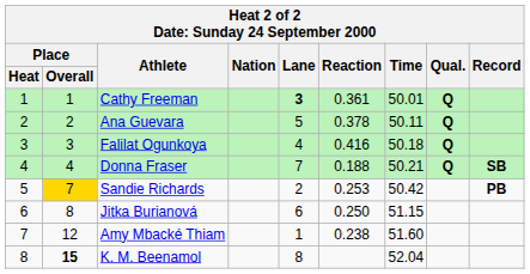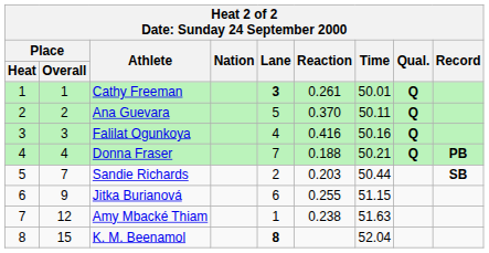 <table class="wikitable sortable">
 <tr>
 <th colspan=9>Heat 2 of 2 <br> Date: Sunday 24 September 2000 <br></th>
 </tr>
 <tr>
 <th colspan=2>Place</th>
 <th rowspan=2>Athlete</th>
 <th rowspan=2>Nation</th>
 <th rowspan=2>Lane</th>
 <th rowspan=2>Reaction</th>
 <th rowspan=2>Time</th>
 <th rowspan=2>Qual.</th>
 <th rowspan=2>Record</th>
 </tr>
 <tr>
 <th>Heat</th>
 <th>Overall</th>
 </tr>
 <tr bgcolor = "bbf3bb">
 <td align="center">1</td>
 <td align="center">1</td>
 <td align="left"><a href='#'>Cathy Freeman</a></td>
 <td align="left"></td>
 <td align="center"><strong>3</strong></td>
-<td align="center">0.361</td>
+<td align="center">0.261</td>
 <td align="center">50.01</td>
 <td align="center"><strong>Q </strong></td>
 <td align="center"></td>
 </tr>
 <tr bgcolor = "bbf3bb">
 <td align="center">2</td>
 <td align="center">2</td>
 <td align="left"><a href='#'>Ana Guevara</a></td>
 <td align="left"></td>
 <td align="center">5</td>
-<td align="center">0.378</td>
+<td align="center">0.370</td>
 <td align="center">50.11</td>
 <td align="center"><strong>Q </strong></td>
 <td align="center"></td>
 </tr>
 <tr bgcolor = "bbf3bb">
 <td align="center">3</td>
 <td align="center">3</td>
 <td align="left"><a href='#'>Falilat Ogunkoya</a></td>
 <td align="left"></td>
 <td align="center">4</td>
 <td align="center">0.416</td>
-<td align="center">50.18</td>
+<td align="center">50.16</td>
 <td align="center"><strong>Q</strong></td>
 <td align="center"></td>
 </tr>
 <tr bgcolor = "bbf3bb">
 <td align="center">4</td>
 <td align="center">4</td>
 <td align="left"><a href='#'>Donna Fraser</a></td>
 <td align="left"></td>
 <td align="center">7</td>
 <td align="center">0.188</td>
 <td align="center">50.21</td>
 <td align="center"><strong>Q</strong></td>
+<td align="center"><strong>PB</strong></td>
+</tr>
+<tr>
+<td align="center">5</td>
+<td align="center">7</td>
+<td align="left"><a href='#'>Sandie Richards</a></td>
+<td align="left"></td>
+<td align="center">2</td>
+<td align="center">0.203</td>
+<td align="center">50.44</td>
+<td align="center"></td>
 <td align="center"><strong>SB</strong></td>
 </tr>
 <tr>
-<td align="center">5</td>
-<td align="center" style="background: gold;">7</td>
-<td align="left"><a href='#'>Sandie Richards</a></td>
-<td align="left"></td>
-<td align="center">2</td>
-<td align="center">0.253</td>
-<td align="center">50.42</td>
-<td align="center"></td>
-<td align="center"><strong>PB</strong></td>
-</tr>
-<tr>
 <td align="center">6</td>
-<td align="center">8</td>
+<td align="center">9</td>
 <td align="left"><a href='#'>Jitka Burianová</a></td>
 <td align="left"></td>
 <td align="center">6</td>
-<td align="center">0.250</td>
+<td align="center">0.255</td>
 <td align="center">51.15</td>
 <td align="center"></td>
 <td align="center"></td>
 </tr>
 <tr>
 <td align="center">7</td>
 <td align="center">12</td>
 <td align="left"><a href='#'>Amy Mbacké Thiam</a></td>
 <td align="left"></td>
 <td align="center">1</td>
 <td align="center">0.238</td>
-<td align="center">51.60</td>
+<td align="center">51.63</td>
 <td align="center"></td>
 <td align="center"></td>
 </tr>
 <tr>
 <td align="center">8</td>
-<td align="center"><strong>15</strong></td>
+<td align="center">15</td>
 <td align="left"><a href='#'>K. M. Beenamol</a></td>
 <td align="left"></td>
-<td align="center">8</td>
+<td align="center"><strong>8</strong></td>
 <td align="center"></td>
 <td align="center">52.04</td>
 <td align="center"></td>
 <td align="center"></td>
 </tr>
 </table>
